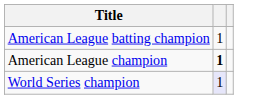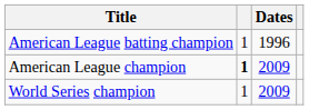 <table class="wikitable">
 <tr>
 <th>Title</th>
 <th></th>
+<th>Dates</th>
 <th></th>
 </tr>
 <tr>
 <td><a href='#'>American League</a> <a href='#'>batting champion</a></td>
 <td style="text-align:center;">1</td>
+<td style="text-align:center;">1996</td>
 <td></td>
 </tr>
 <tr>
 <td>American League <a href='#'>champion</a></td>
 <td style="text-align:center;"><strong>1</strong></td>
+<td style="text-align:center;"><a href='#'>2009</a></td>
 <td></td>
 </tr>
 <tr>
 <td><a href='#'>World Series</a> <a href='#'>champion</a></td>
-<td style="background: lavender; text-align:center;">1</td>
+<td style="text-align:center;">1</td>
+<td style="text-align:center;"><a href='#'>2009</a></td>
 <td></td>
 </tr>
 </table>
